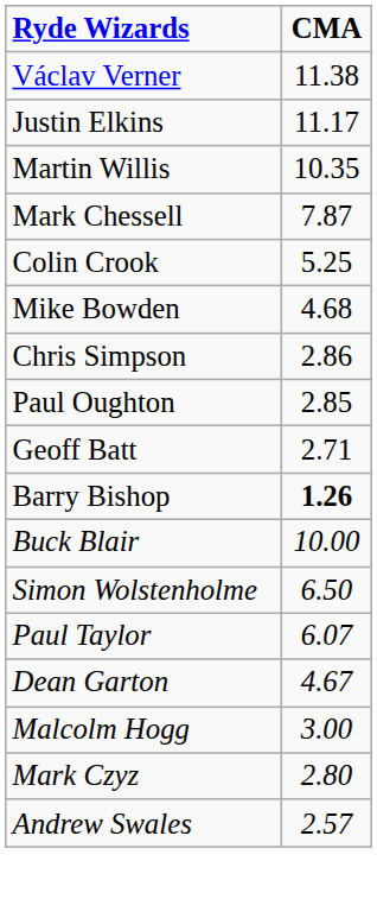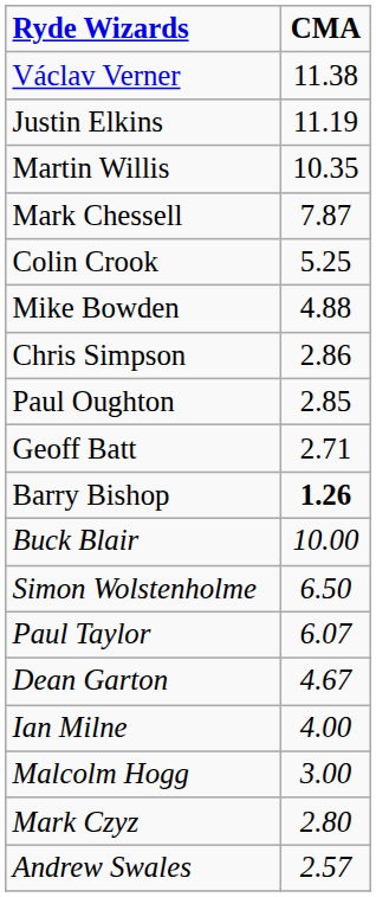 <table class=wikitable width="200">
 <tr>
 <td><strong><a href='#'>Ryde Wizards</a></strong></td>
 <td align="center"><strong>CMA</strong></td>
 </tr>
 <tr>
 <td><a href='#'>Václav Verner</a></td>
 <td align="center">11.38</td>
 </tr>
 <tr>
 <td>Justin Elkins</td>
-<td align="center">11.17</td>
+<td align="center">11.19</td>
 </tr>
 <tr>
 <td>Martin Willis</td>
 <td align="center">10.35</td>
 </tr>
 <tr>
 <td>Mark Chessell</td>
 <td align="center">7.87</td>
 </tr>
 <tr>
 <td>Colin Crook</td>
 <td align="center">5.25</td>
 </tr>
 <tr>
 <td>Mike Bowden</td>
-<td align="center">4.68</td>
+<td align="center">4.88</td>
 </tr>
 <tr>
 <td>Chris Simpson</td>
 <td align="center">2.86</td>
 </tr>
 <tr>
 <td>Paul Oughton</td>
 <td align="center">2.85</td>
 </tr>
 <tr>
 <td>Geoff Batt</td>
 <td align="center">2.71</td>
 </tr>
 <tr>
 <td>Barry Bishop</td>
 <td align="center"><strong>1.26</strong></td>
 </tr>
 <tr>
 <td><em>Buck Blair</em></td>
 <td align="center"><em>10.00</em></td>
 </tr>
 <tr>
 <td><em>Simon Wolstenholme</em></td>
 <td align="center"><em>6.50</em></td>
 </tr>
 <tr>
 <td><em>Paul Taylor</em></td>
 <td align="center"><em>6.07</em></td>
 </tr>
 <tr>
 <td><em>Dean Garton</em></td>
 <td align="center"><em>4.67</em></td>
 </tr>
 <tr>
+<td><em>Ian Milne</em></td>
+<td align="center"><em>4.00</em></td>
+</tr>
+<tr>
 <td><em>Malcolm Hogg</em></td>
 <td align="center"><em>3.00</em></td>
 </tr>
 <tr>
 <td><em>Mark Czyz</em></td>
 <td align="center"><em>2.80</em></td>
 </tr>
 <tr>
 <td><em>Andrew Swales</em></td>
 <td align="center"><em>2.57</em></td>
 </tr>
 </table>
